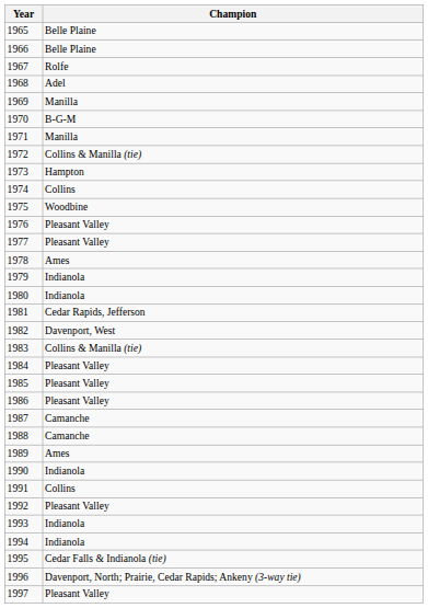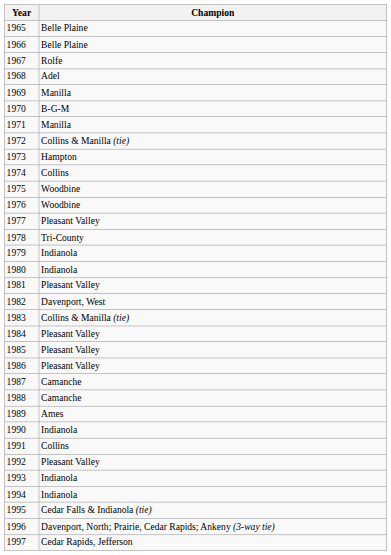 <table class="wikitable collapsible collapsed" style="font-size:88%; min-width:40em">
 <tr>
 <th>Year</th>
 <th>Champion</th>
 </tr>
 <tr>
 <td>1965</td>
 <td>Belle Plaine</td>
 </tr>
 <tr>
 <td>1966</td>
 <td>Belle Plaine</td>
 </tr>
 <tr>
 <td>1967</td>
 <td>Rolfe</td>
 </tr>
 <tr>
 <td>1968</td>
 <td>Adel</td>
 </tr>
 <tr>
 <td>1969</td>
 <td>Manilla</td>
 </tr>
 <tr>
 <td>1970</td>
 <td>B-G-M</td>
 </tr>
 <tr>
 <td>1971</td>
 <td>Manilla</td>
 </tr>
 <tr>
 <td>1972</td>
 <td>Collins & Manilla <em>(tie)</em></td>
 </tr>
 <tr>
 <td>1973</td>
 <td>Hampton</td>
 </tr>
 <tr>
 <td>1974</td>
 <td>Collins</td>
 </tr>
 <tr>
 <td>1975</td>
 <td>Woodbine</td>
 </tr>
 <tr>
 <td>1976</td>
-<td>Pleasant Valley</td>
+<td>Woodbine</td>
 </tr>
 <tr>
 <td>1977</td>
 <td>Pleasant Valley</td>
 </tr>
 <tr>
 <td>1978</td>
-<td>Ames</td>
+<td>Tri-County</td>
 </tr>
 <tr>
 <td>1979</td>
 <td>Indianola</td>
 </tr>
 <tr>
 <td>1980</td>
 <td>Indianola</td>
 </tr>
 <tr>
 <td>1981</td>
-<td>Cedar Rapids, Jefferson</td>
+<td>Pleasant Valley</td>
 </tr>
 <tr>
 <td>1982</td>
 <td>Davenport, West</td>
 </tr>
 <tr>
 <td>1983</td>
 <td>Collins & Manilla <em>(tie)</em></td>
 </tr>
 <tr>
 <td>1984</td>
 <td>Pleasant Valley</td>
 </tr>
 <tr>
 <td>1985</td>
 <td>Pleasant Valley</td>
 </tr>
 <tr>
 <td>1986</td>
 <td>Pleasant Valley</td>
 </tr>
 <tr>
 <td>1987</td>
 <td>Camanche</td>
 </tr>
 <tr>
 <td>1988</td>
 <td>Camanche</td>
 </tr>
 <tr>
 <td>1989</td>
 <td>Ames</td>
 </tr>
 <tr>
 <td>1990</td>
 <td>Indianola</td>
 </tr>
 <tr>
 <td>1991</td>
 <td>Collins</td>
 </tr>
 <tr>
 <td>1992</td>
 <td>Pleasant Valley</td>
 </tr>
 <tr>
 <td>1993</td>
 <td>Indianola</td>
 </tr>
 <tr>
 <td>1994</td>
 <td>Indianola</td>
 </tr>
 <tr>
 <td>1995</td>
 <td>Cedar Falls & Indianola <em>(tie)</em></td>
 </tr>
 <tr>
 <td>1996</td>
 <td>Davenport, North; Prairie, Cedar Rapids; Ankeny <em>(3-way tie)</em></td>
 </tr>
 <tr>
 <td>1997</td>
-<td>Pleasant Valley</td>
+<td>Cedar Rapids, Jefferson</td>
 </tr>
 </table>
